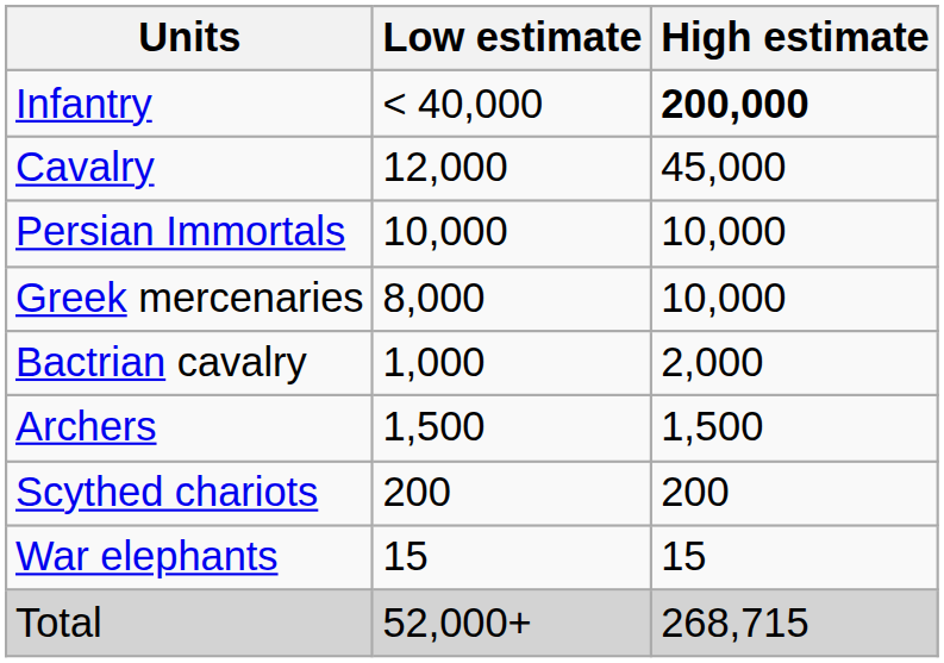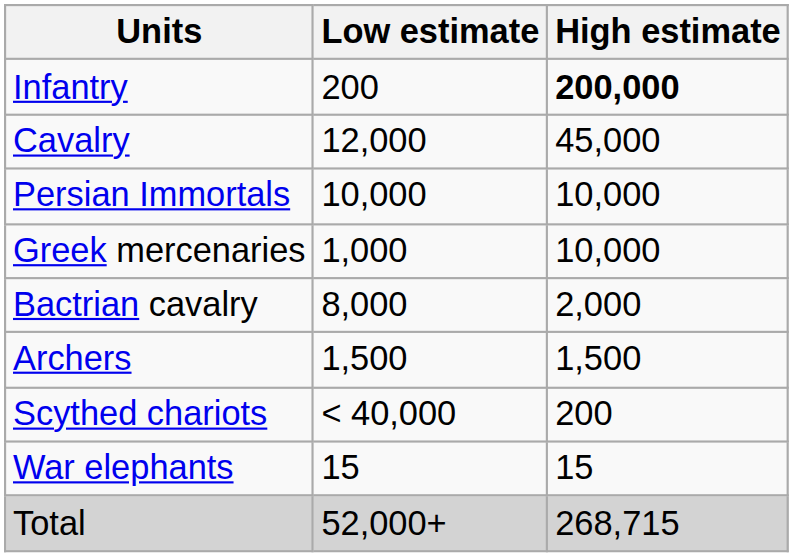 <table class="wikitable">
 <tr>
 <th><strong>Units</strong></th>
 <th><strong>Low estimate</strong></th>
 <th><strong>High estimate</strong></th>
 </tr>
 <tr>
 <td><a href='#'>Infantry</a></td>
-<td>< 40,000</td>
+<td>200</td>
 <td><strong>200,000</strong></td>
 </tr>
 <tr>
 <td><a href='#'>Cavalry</a></td>
 <td>12,000</td>
 <td>45,000</td>
 </tr>
 <tr>
 <td><a href='#'>Persian Immortals</a></td>
 <td>10,000</td>
 <td>10,000</td>
 </tr>
 <tr>
 <td><a href='#'>Greek</a> mercenaries</td>
-<td>8,000</td>
+<td>1,000</td>
 <td>10,000</td>
 </tr>
 <tr>
 <td><a href='#'>Bactrian</a> cavalry</td>
-<td>1,000</td>
+<td>8,000</td>
 <td>2,000</td>
 </tr>
 <tr>
 <td><a href='#'>Archers</a></td>
 <td>1,500</td>
 <td>1,500</td>
 </tr>
 <tr>
 <td><a href='#'>Scythed chariots</a></td>
-<td>200</td>
+<td>< 40,000</td>
 <td>200</td>
 </tr>
 <tr>
 <td><a href='#'>War elephants</a></td>
 <td>15</td>
 <td>15</td>
 </tr>
 <tr style="background:lightgrey;">
 <td>Total</td>
 <td>52,000+</td>
 <td>268,715</td>
 </tr>
 </table>
